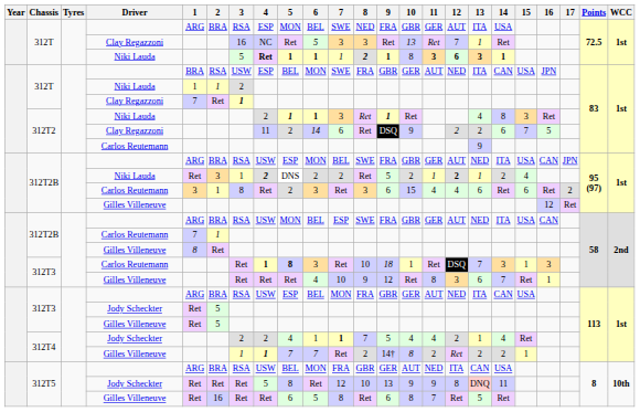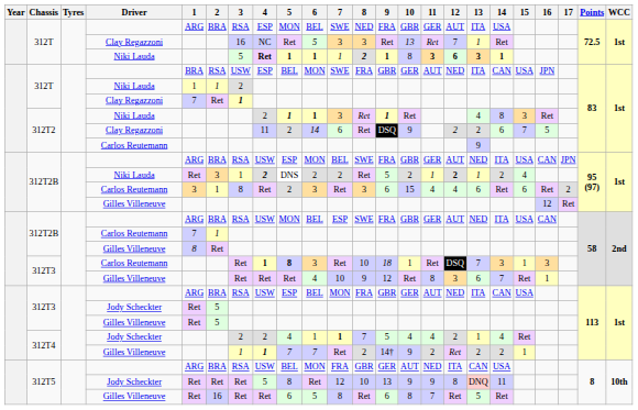 <table class="wikitable" style="text-align:center; font-size:85%">
 <tr>
 <th>Year</th>
 <th>Chassis</th>
 <th>Tyres</th>
 <th width="140px">Driver</th>
 <th>1</th>
 <th>2</th>
 <th>3</th>
 <th>4</th>
 <th>5</th>
 <th>6</th>
 <th>7</th>
 <th>8</th>
 <th>9</th>
 <th>10</th>
 <th>11</th>
 <th>12</th>
 <th>13</th>
 <th>14</th>
 <th>15</th>
 <th>16</th>
 <th>17</th>
 <th><a href='#'>Points</a></th>
 <th>WCC</th>
 </tr>
 <tr>
 <th rowspan="3"></th>
 <td rowspan="3">312T</td>
 <td rowspan="3"></td>
 <td></td>
 <td><a href='#'>ARG</a></td>
 <td><a href='#'>BRA</a></td>
 <td><a href='#'>RSA</a></td>
 <td><a href='#'>ESP</a></td>
 <td><a href='#'>MON</a></td>
 <td><a href='#'>BEL</a></td>
 <td><a href='#'>SWE</a></td>
 <td><a href='#'>NED</a></td>
 <td><a href='#'>FRA</a></td>
 <td><a href='#'>GBR</a></td>
 <td><a href='#'>GER</a></td>
 <td><a href='#'>AUT</a></td>
 <td><a href='#'>ITA</a></td>
 <td><a href='#'>USA</a></td>
 <td></td>
 <td></td>
 <td></td>
 <td rowspan="3" style="background-color:#FFFFBF"><strong>72.5</strong></td>
 <td rowspan="3" style="background-color:#FFFFBF"><strong>1st</strong></td>
 </tr>
 <tr>
 <td><a href='#'>Clay Regazzoni</a></td>
 <td></td>
 <td></td>
 <td style="background-color:#CFCFFF">16</td>
 <td style="background-color:#CFCFFF">NC</td>
 <td style="background-color:#EFCFFF">Ret</td>
 <td style="background-color:#DFFFDF"><em>5</em></td>
 <td style="background-color:#FFDF9F">3</td>
 <td style="background-color:#FFDF9F">3</td>
 <td style="background-color:#EFCFFF">Ret</td>
 <td style="background-color:#CFCFFF"><em>13</em></td>
 <td style="background-color:#EFCFFF"><em>Ret</em></td>
 <td style="background-color:#CFCFFF">7</td>
 <td style="background-color:#FFFFBF"><em>1</em></td>
 <td style="background-color:#EFCFFF">Ret</td>
 <td></td>
 <td></td>
 <td></td>
 </tr>
 <tr>
 <td><a href='#'>Niki Lauda</a></td>
 <td></td>
 <td></td>
 <td style="background-color:#DFFFDF">5</td>
 <td style="background-color:#EFCFFF"><strong>Ret</strong></td>
 <td style="background-color:#FFFFBF"><strong>1</strong></td>
 <td style="background-color:#FFFFBF"><strong>1</strong></td>
 <td style="background-color:#FFFFBF"><em>1</em></td>
 <td style="background-color:#DFDFDF"><strong><em>2</em></strong></td>
 <td style="background-color:#FFFFBF"><strong>1</strong></td>
 <td style="background-color:#CFCFFF">8</td>
 <td style="background-color:#FFDF9F"><strong>3</strong></td>
 <td style="background-color:#DFFFDF"><strong>6</strong></td>
 <td style="background-color:#FFDF9F"><strong>3</strong></td>
 <td style="background-color:#FFFFBF"><strong>1</strong></td>
 <td></td>
 <td></td>
 <td></td>
 </tr>
 <tr>
 <th rowspan="6"></th>
 <td rowspan="3">312T</td>
 <td rowspan="6"></td>
 <td></td>
 <td><a href='#'>BRA</a></td>
 <td><a href='#'>RSA</a></td>
 <td><a href='#'>USW</a></td>
 <td><a href='#'>ESP</a></td>
 <td><a href='#'>BEL</a></td>
 <td><a href='#'>MON</a></td>
 <td><a href='#'>SWE</a></td>
 <td><a href='#'>FRA</a></td>
 <td><a href='#'>GBR</a></td>
 <td><a href='#'>GER</a></td>
 <td><a href='#'>AUT</a></td>
 <td><a href='#'>NED</a></td>
 <td><a href='#'>ITA</a></td>
 <td><a href='#'>CAN</a></td>
 <td><a href='#'>USA</a></td>
 <td><a href='#'>JPN</a></td>
 <td></td>
 <td rowspan="6" style="background-color:#FFFFBF"><strong>83</strong></td>
 <td rowspan="6" style="background-color:#FFFFBF"><strong>1st</strong></td>
 </tr>
 <tr>
 <td><a href='#'>Niki Lauda</a></td>
 <td style="background-color:#FFFFBF">1</td>
 <td style="background-color:#FFFFBF"><em>1</em></td>
 <td style="background-color:#DFDFDF">2</td>
 <td></td>
 <td></td>
 <td></td>
 <td></td>
 <td></td>
 <td></td>
 <td></td>
 <td></td>
 <td></td>
 <td></td>
 <td></td>
 <td></td>
 <td></td>
 <td></td>
 </tr>
 <tr>
 <td><a href='#'>Clay Regazzoni</a></td>
 <td style="background-color:#CFCFFF">7</td>
 <td style="background-color:#EFCFFF">Ret</td>
 <td style="background-color:#FFFFBF"><strong><em>1</em></strong></td>
 <td></td>
 <td></td>
 <td></td>
 <td></td>
 <td></td>
 <td></td>
 <td></td>
 <td></td>
 <td></td>
 <td></td>
 <td></td>
 <td></td>
 <td></td>
 <td></td>
 </tr>
 <tr>
 <td rowspan="3">312T2</td>
 <td><a href='#'>Niki Lauda</a></td>
 <td></td>
 <td></td>
 <td></td>
 <td style="background-color:#DFDFDF">2</td>
 <td style="background-color:#FFFFBF"><strong><em>1</em></strong></td>
 <td style="background-color:#FFFFBF"><strong>1</strong></td>
 <td style="background-color:#FFDF9F">3</td>
 <td style="background-color:#EFCFFF"><em>Ret</em></td>
 <td style="background-color:#FFFFBF"><strong><em>1</em></strong></td>
 <td style="background-color:#EFCFFF">Ret</td>
 <td></td>
 <td></td>
 <td style="background-color:#DFFFDF">4</td>
 <td style="background-color:#CFCFFF">8</td>
 <td style="background-color:#FFDF9F">3</td>
 <td style="background-color:#EFCFFF">Ret</td>
 <td></td>
 </tr>
 <tr>
 <td><a href='#'>Clay Regazzoni</a></td>
 <td></td>
 <td></td>
 <td></td>
 <td style="background-color:#CFCFFF">11</td>
 <td style="background-color:#DFDFDF">2</td>
 <td style="background-color:#CFCFFF"><em>14</em></td>
 <td style="background-color:#DFFFDF">6</td>
 <td style="background-color:#EFCFFF">Ret</td>
 <td style="background-color:#000000; color:white">DSQ</td>
 <td style="background-color:#CFCFFF">9</td>
 <td></td>
 <td style="background-color:#DFDFDF"><em>2</em></td>
 <td style="background-color:#DFDFDF">2</td>
 <td style="background-color:#DFFFDF">6</td>
 <td style="background-color:#CFCFFF">7</td>
 <td style="background-color:#DFFFDF">5</td>
 <td></td>
 </tr>
 <tr>
 <td><a href='#'>Carlos Reutemann</a></td>
 <td></td>
 <td></td>
 <td></td>
 <td></td>
 <td></td>
 <td></td>
 <td></td>
 <td></td>
 <td></td>
 <td></td>
 <td></td>
 <td></td>
 <td style="background-color:#CFCFFF">9</td>
 <td></td>
 <td></td>
 <td></td>
 <td></td>
 </tr>
 <tr>
 <th rowspan="4"></th>
 <td rowspan="4">312T2B</td>
 <td rowspan="4"></td>
 <td></td>
 <td><a href='#'>ARG</a></td>
 <td><a href='#'>BRA</a></td>
 <td><a href='#'>RSA</a></td>
 <td><a href='#'>USW</a></td>
 <td><a href='#'>ESP</a></td>
 <td><a href='#'>MON</a></td>
 <td><a href='#'>BEL</a></td>
 <td><a href='#'>SWE</a></td>
 <td><a href='#'>FRA</a></td>
 <td><a href='#'>GBR</a></td>
 <td><a href='#'>GER</a></td>
 <td><a href='#'>AUT</a></td>
 <td><a href='#'>NED</a></td>
 <td><a href='#'>ITA</a></td>
 <td><a href='#'>USA</a></td>
 <td><a href='#'>CAN</a></td>
 <td><a href='#'>JPN</a></td>
 <td rowspan="4" style="background-color:#FFFFBF"><strong>95<br>(97)</strong></td>
 <td rowspan="4" style="background-color:#FFFFBF"><strong>1st</strong></td>
 </tr>
 <tr>
 <td><a href='#'>Niki Lauda</a></td>
 <td style="background-color:#EFCFFF">Ret</td>
 <td style="background-color:#FFDF9F">3</td>
 <td style="background-color:#FFFFBF">1</td>
 <td style="background-color:#DFDFDF"><strong><em>2</em></strong></td>
 <td style="background-color:white">DNS</td>
 <td style="background-color:#DFDFDF">2</td>
 <td style="background-color:#DFDFDF">2</td>
 <td style="background-color:#EFCFFF">Ret</td>
 <td style="background-color:#DFFFDF">5</td>
 <td style="background-color:#DFDFDF">2</td>
 <td style="background-color:#FFFFBF"><em>1</em></td>
 <td style="background-color:#DFDFDF"><strong>2</strong></td>
 <td style="background-color:#FFFFBF"><em>1</em></td>
 <td style="background-color:#DFDFDF">2</td>
 <td style="background-color:#DFFFDF">4</td>
 <td></td>
 <td></td>
 </tr>
 <tr>
 <td><a href='#'>Carlos Reutemann</a></td>
 <td style="background-color:#FFDF9F">3</td>
 <td style="background-color:#FFFFBF">1</td>
 <td style="background-color:#CFCFFF">8</td>
 <td style="background-color:#EFCFFF">Ret</td>
 <td style="background-color:#DFDFDF">2</td>
 <td style="background-color:#FFDF9F">3</td>
 <td style="background-color:#EFCFFF">Ret</td>
 <td style="background-color:#FFDF9F">3</td>
 <td style="background-color:#DFFFDF">6</td>
 <td style="background-color:#CFCFFF">15</td>
 <td style="background-color:#DFFFDF">4</td>
 <td style="background-color:#DFFFDF">4</td>
 <td style="background-color:#DFFFDF">6</td>
 <td style="background-color:#EFCFFF">Ret</td>
 <td style="background-color:#DFFFDF">6</td>
 <td style="background-color:#EFCFFF">Ret</td>
 <td style="background-color:#DFDFDF">2</td>
 </tr>
 <tr>
 <td><a href='#'>Gilles Villeneuve</a></td>
 <td></td>
 <td></td>
 <td></td>
 <td></td>
 <td></td>
 <td></td>
 <td></td>
 <td></td>
 <td></td>
 <td></td>
 <td></td>
 <td></td>
 <td></td>
 <td></td>
 <td></td>
 <td style="background-color:#CFCFFF">12</td>
 <td style="background-color:#EFCFFF">Ret</td>
 </tr>
 <tr>
 <th rowspan="5"></th>
 <td rowspan="3">312T2B</td>
 <td rowspan="5"></td>
 <td></td>
 <td><a href='#'>ARG</a></td>
 <td><a href='#'>BRA</a></td>
 <td><a href='#'>RSA</a></td>
 <td><a href='#'>USW</a></td>
 <td><a href='#'>MON</a></td>
 <td><a href='#'>BEL</a></td>
 <td><a href='#'>ESP</a></td>
 <td><a href='#'>SWE</a></td>
 <td><a href='#'>FRA</a></td>
 <td><a href='#'>GBR</a></td>
 <td><a href='#'>GER</a></td>
 <td><a href='#'>AUT</a></td>
 <td><a href='#'>NED</a></td>
 <td><a href='#'>ITA</a></td>
 <td><a href='#'>USA</a></td>
 <td><a href='#'>CAN</a></td>
 <td></td>
 <td rowspan="5" style="background-color:#DFDFDF"><strong>58</strong></td>
 <td rowspan="5" style="background-color:#DFDFDF"><strong>2nd</strong></td>
 </tr>
 <tr>
 <td><a href='#'>Carlos Reutemann</a></td>
 <td style="background-color:#CFCFFF">7</td>
 <td style="background-color:#FFFFBF"><em>1</em></td>
 <td></td>
 <td></td>
 <td></td>
 <td></td>
 <td></td>
 <td></td>
 <td></td>
 <td></td>
 <td></td>
 <td></td>
 <td></td>
 <td></td>
 <td></td>
 <td></td>
 <td></td>
 </tr>
 <tr>
 <td><a href='#'>Gilles Villeneuve</a></td>
 <td style="background-color:#CFCFFF"><em>8</em></td>
 <td style="background-color:#EFCFFF">Ret</td>
 <td></td>
 <td></td>
 <td></td>
 <td></td>
 <td></td>
 <td></td>
 <td></td>
 <td></td>
 <td></td>
 <td></td>
 <td></td>
 <td></td>
 <td></td>
 <td></td>
 <td></td>
 </tr>
 <tr>
 <td rowspan="2">312T3</td>
 <td><a href='#'>Carlos Reutemann</a></td>
 <td></td>
 <td></td>
 <td style="background-color:#EFCFFF">Ret</td>
 <td style="background-color:#FFFFBF"><strong>1</strong></td>
 <td style="background-color:#CFCFFF"><strong>8</strong></td>
 <td style="background-color:#FFDF9F">3</td>
 <td style="background-color:#EFCFFF">Ret</td>
 <td style="background-color:#CFCFFF">10</td>
 <td style="background-color:#CFCFFF"><em>18</em></td>
 <td style="background-color:#FFFFBF">1</td>
 <td style="background-color:#EFCFFF">Ret</td>
 <td style="background-color:#000000; color:white">DSQ</td>
 <td style="background-color:#CFCFFF">7</td>
 <td style="background-color:#FFDF9F">3</td>
 <td style="background-color:#FFFFBF">1</td>
 <td style="background-color:#FFDF9F">3</td>
 <td></td>
 </tr>
 <tr>
 <td><a href='#'>Gilles Villeneuve</a></td>
 <td></td>
 <td></td>
 <td style="background-color:#EFCFFF">Ret</td>
 <td style="background-color:#EFCFFF">Ret</td>
 <td style="background-color:#EFCFFF">Ret</td>
 <td style="background-color:#DFFFDF">4</td>
 <td style="background-color:#CFCFFF">10</td>
 <td style="background-color:#CFCFFF">9</td>
 <td style="background-color:#CFCFFF">12</td>
 <td style="background-color:#EFCFFF">Ret</td>
 <td style="background-color:#CFCFFF">8</td>
 <td style="background-color:#FFDF9F">3</td>
 <td style="background-color:#DFFFDF">6</td>
 <td style="background-color:#CFCFFF">7</td>
 <td style="background-color:#EFCFFF">Ret</td>
 <td style="background-color:#FFFFBF">1</td>
 <td></td>
 </tr>
 <tr>
 <th rowspan="5"></th>
 <td rowspan="3">312T3</td>
 <td rowspan="5"></td>
 <td></td>
 <td><a href='#'>ARG</a></td>
 <td><a href='#'>BRA</a></td>
 <td><a href='#'>RSA</a></td>
 <td><a href='#'>USW</a></td>
 <td><a href='#'>ESP</a></td>
 <td><a href='#'>BEL</a></td>
 <td><a href='#'>MON</a></td>
 <td><a href='#'>FRA</a></td>
 <td><a href='#'>GBR</a></td>
 <td><a href='#'>GER</a></td>
 <td><a href='#'>AUT</a></td>
 <td><a href='#'>NED</a></td>
 <td><a href='#'>ITA</a></td>
 <td><a href='#'>CAN</a></td>
 <td><a href='#'>USA</a></td>
 <td></td>
 <td></td>
 <td rowspan="5" style="background-color:#FFFFBF"><strong>113</strong></td>
 <td rowspan="5" style="background-color:#FFFFBF"><strong>1st</strong></td>
 </tr>
 <tr>
 <td><a href='#'>Jody Scheckter</a></td>
 <td style="background-color:#EFCFFF">Ret</td>
 <td style="background-color:#DFFFDF">5</td>
 <td></td>
 <td></td>
 <td></td>
 <td></td>
 <td></td>
 <td></td>
 <td></td>
 <td></td>
 <td></td>
 <td></td>
 <td></td>
 <td></td>
 <td></td>
 <td></td>
 </tr>
 <tr>
 <td><a href='#'>Gilles Villeneuve</a></td>
 <td style="background-color:#EFCFFF">Ret</td>
 <td style="background-color:#DFFFDF">5</td>
 <td></td>
 <td></td>
 <td></td>
 <td></td>
 <td></td>
 <td></td>
 <td></td>
 <td></td>
 <td></td>
 <td></td>
 <td></td>
 <td></td>
 <td></td>
 <td></td>
 <td></td>
 </tr>
 <tr>
 <td rowspan="2">312T4</td>
 <td><a href='#'>Jody Scheckter</a></td>
 <td></td>
 <td></td>
 <td style="background-color:#DFDFDF">2</td>
 <td style="background-color:#DFDFDF">2</td>
 <td style="background-color:#DFFFDF">4</td>
 <td style="background-color:#FFFFBF">1</td>
 <td style="background-color:#FFFFBF"><strong>1</strong></td>
 <td style="background-color:#CFCFFF">7</td>
 <td style="background-color:#DFFFDF">5</td>
 <td style="background-color:#DFFFDF">4</td>
 <td style="background-color:#DFFFDF">4</td>
 <td style="background-color:#DFDFDF">2</td>
 <td style="background-color:#FFFFBF">1</td>
 <td style="background-color:#DFFFDF">4</td>
 <td style="background-color:#EFCFFF">Ret</td>
 <td></td>
 <td></td>
 </tr>
 <tr>
 <td><a href='#'>Gilles Villeneuve</a></td>
 <td></td>
 <td></td>
 <td style="background-color:#FFFFBF"><em>1</em></td>
 <td style="background-color:#FFFFBF"><strong><em>1</em></strong></td>
 <td style="background-color:#CFCFFF"><em>7</em></td>
 <td style="background-color:#CFCFFF"><em>7</em></td>
 <td style="background-color:#EFCFFF">Ret</td>
 <td style="background-color:#DFDFDF">2</td>
 <td style="background-color:#CFCFFF">14†</td>
-<td style="background-color:#CFCFFF"><em>8</em></td>
+<td style="background-color:#CFCFFF">9</td>
 <td style="background-color:#DFDFDF">2</td>
 <td style="background-color:#EFCFFF"><em>Ret</em></td>
 <td style="background-color:#DFDFDF">2</td>
 <td style="background-color:#DFDFDF">2</td>
 <td style="background-color:#FFFFBF">1</td>
 <td></td>
 <td></td>
 </tr>
 <tr>
 <th rowspan="3"></th>
 <td rowspan="3">312T5</td>
 <td rowspan="3"></td>
 <td></td>
 <td><a href='#'>ARG</a></td>
 <td><a href='#'>BRA</a></td>
 <td><a href='#'>RSA</a></td>
 <td><a href='#'>USW</a></td>
 <td><a href='#'>BEL</a></td>
 <td><a href='#'>MON</a></td>
 <td><a href='#'>FRA</a></td>
 <td><a href='#'>GBR</a></td>
 <td><a href='#'>GER</a></td>
 <td><a href='#'>AUT</a></td>
 <td><a href='#'>NED</a></td>
 <td><a href='#'>ITA</a></td>
 <td><a href='#'>CAN</a></td>
 <td><a href='#'>USA</a></td>
 <td></td>
 <td></td>
 <td></td>
 <td rowspan="3"><strong>8</strong></td>
 <td rowspan="3"><strong>10th</strong></td>
 </tr>
 <tr>
 <td><a href='#'>Jody Scheckter</a></td>
 <td style="background-color:#EFCFFF">Ret</td>
 <td style="background-color:#EFCFFF">Ret</td>
 <td style="background-color:#EFCFFF">Ret</td>
 <td style="background-color:#DFFFDF">5</td>
 <td style="background-color:#CFCFFF">8</td>
 <td style="background-color:#EFCFFF">Ret</td>
 <td style="background-color:#CFCFFF">12</td>
 <td style="background-color:#CFCFFF">10</td>
 <td style="background-color:#CFCFFF">13</td>
 <td style="background-color:#CFCFFF">9</td>
 <td style="background-color:#CFCFFF">9</td>
 <td style="background-color:#CFCFFF">8</td>
 <td style="background-color:#FFCFCF">DNQ</td>
 <td style="background-color:#CFCFFF">11</td>
 <td></td>
 <td></td>
 <td></td>
 </tr>
 <tr>
 <td><a href='#'>Gilles Villeneuve</a></td>
 <td style="background-color:#EFCFFF">Ret</td>
 <td style="background-color:#CFCFFF">16</td>
 <td style="background-color:#EFCFFF">Ret</td>
 <td style="background-color:#EFCFFF">Ret</td>
 <td style="background-color:#DFFFDF">6</td>
 <td style="background-color:#DFFFDF">5</td>
 <td style="background-color:#CFCFFF">8</td>
 <td style="background-color:#EFCFFF">Ret</td>
 <td style="background-color:#DFFFDF">6</td>
 <td style="background-color:#CFCFFF">8</td>
 <td style="background-color:#CFCFFF">7</td>
 <td style="background-color:#EFCFFF">Ret</td>
 <td style="background-color:#DFFFDF">5</td>
 <td style="background-color:#EFCFFF">Ret</td>
 <td></td>
 <td></td>
 <td></td>
 </tr>
 </table>
